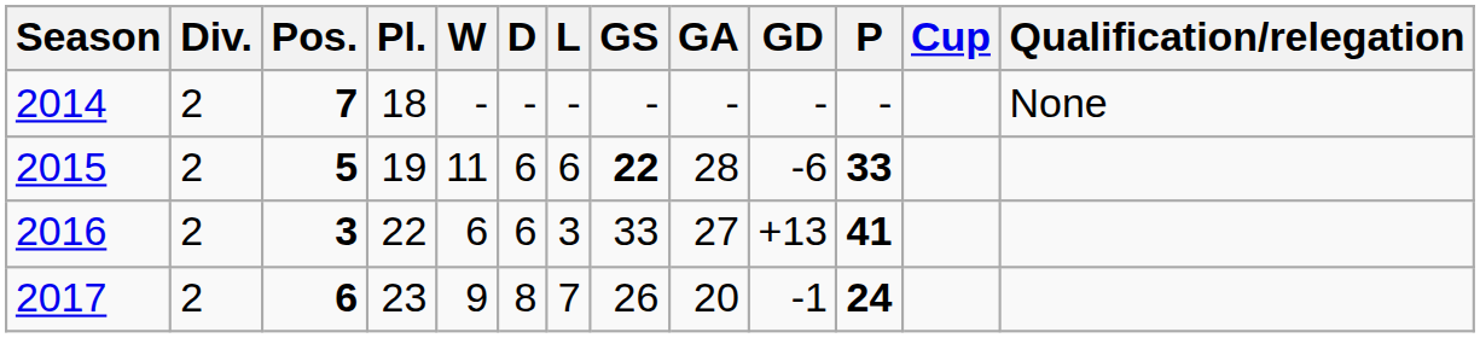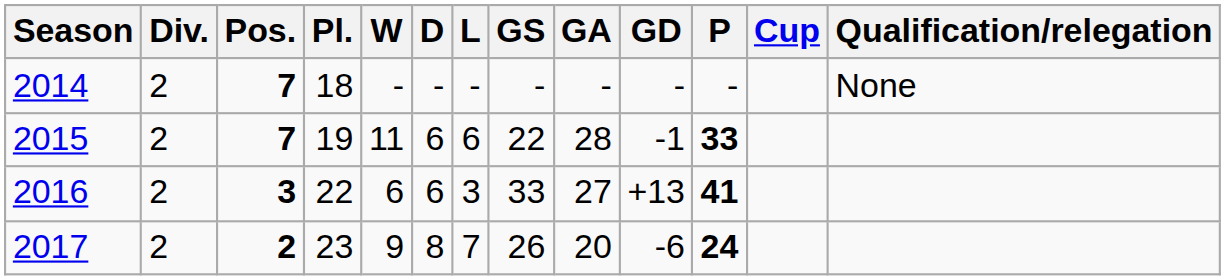 <table class="wikitable">
 <tr style="background:#efefef;">
 <th>Season</th>
 <th>Div.</th>
 <th>Pos.</th>
 <th>Pl.</th>
 <th>W</th>
 <th>D</th>
 <th>L</th>
 <th>GS</th>
 <th>GA</th>
 <th>GD</th>
 <th>P</th>
 <th><a href='#'>Cup</a></th>
 <th>Qualification/relegation</th>
 </tr>
 <tr>
 <td><a href='#'>2014</a></td>
 <td>2</td>
 <td align=right><strong>7</strong></td>
 <td align=right>18</td>
 <td align=right>-</td>
 <td align=right>-</td>
 <td align=right>-</td>
 <td align=right>-</td>
 <td align=right>-</td>
 <td align=right>-</td>
 <td align=right>-</td>
 <td></td>
 <td>None</td>
 </tr>
 <tr>
 <td><a href='#'>2015</a></td>
 <td>2</td>
-<td align=right><strong>5</strong></td>
+<td align=right><strong>7</strong></td>
 <td align=right>19</td>
 <td align=right>11</td>
 <td align=right>6</td>
 <td align=right>6</td>
-<td align=right><strong>22</strong></td>
+<td align=right>22</td>
 <td align=right>28</td>
-<td align=right>-6</td>
+<td align=right>-1</td>
 <td align=right><strong>33</strong></td>
 <td></td>
 <td></td>
 </tr>
 <tr>
 <td><a href='#'>2016</a></td>
 <td>2</td>
 <td align=right><strong>3</strong></td>
 <td align=right>22</td>
 <td align=right>6</td>
 <td align=right>6</td>
 <td align=right>3</td>
 <td align=right>33</td>
 <td align=right>27</td>
 <td align=right>+13</td>
 <td align=right><strong>41</strong></td>
 <td></td>
 <td></td>
 </tr>
 <tr>
 <td><a href='#'>2017</a></td>
 <td>2</td>
-<td align=right><strong>6</strong></td>
+<td align=right><strong>2</strong></td>
 <td align=right>23</td>
 <td align=right>9</td>
 <td align=right>8</td>
 <td align=right>7</td>
 <td align=right>26</td>
 <td align=right>20</td>
-<td align=right>-1</td>
+<td align=right>-6</td>
 <td align=right><strong>24</strong></td>
 <td></td>
 <td></td>
 </tr>
 </table>
